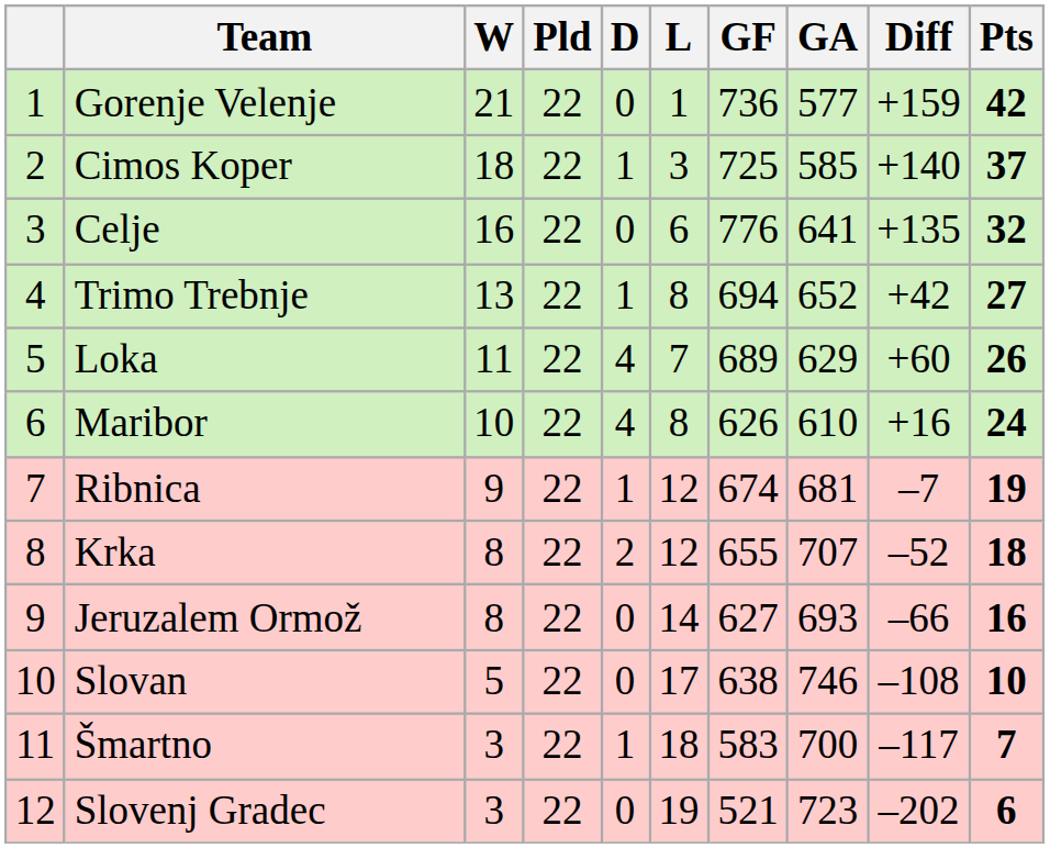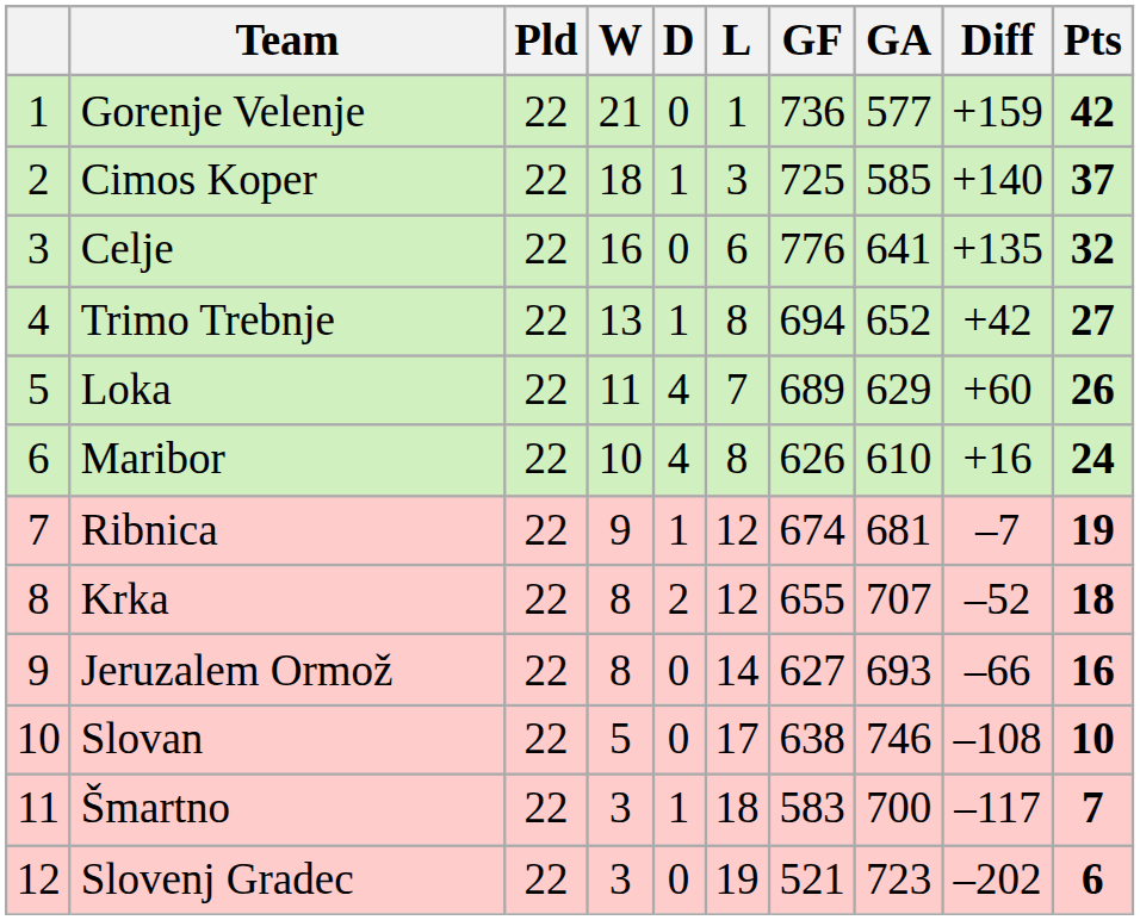 <table class="wikitable sortable" style="text-align:center">
 <tr>
 <th></th>
 <th width="150">Team</th>
+<th>Pld</th>
 <th>W</th>
-<th>Pld</th>
 <th>D</th>
 <th>L</th>
 <th>GF</th>
 <th>GA</th>
 <th>Diff</th>
 <th>Pts</th>
 </tr>
 <tr style="background: #D0F0C0;">
 <td>1</td>
 <td align="left">Gorenje Velenje</td>
+<td>22</td>
 <td>21</td>
-<td>22</td>
 <td>0</td>
 <td>1</td>
 <td>736</td>
 <td>577</td>
 <td>+159</td>
 <td><strong>42</strong></td>
 </tr>
 <tr style="background: #D0F0C0;">
 <td>2</td>
 <td align="left">Cimos Koper</td>
+<td>22</td>
 <td>18</td>
-<td>22</td>
 <td>1</td>
 <td>3</td>
 <td>725</td>
 <td>585</td>
 <td>+140</td>
 <td><strong>37</strong></td>
 </tr>
 <tr style="background: #D0F0C0;">
 <td>3</td>
 <td align="left">Celje</td>
+<td>22</td>
 <td>16</td>
-<td>22</td>
 <td>0</td>
 <td>6</td>
 <td>776</td>
 <td>641</td>
 <td>+135</td>
 <td><strong>32</strong></td>
 </tr>
 <tr style="background: #D0F0C0;">
 <td>4</td>
 <td align="left">Trimo Trebnje</td>
+<td>22</td>
 <td>13</td>
-<td>22</td>
 <td>1</td>
 <td>8</td>
 <td>694</td>
 <td>652</td>
 <td>+42</td>
 <td><strong>27</strong></td>
 </tr>
 <tr style="background: #D0F0C0;">
 <td>5</td>
 <td align="left">Loka</td>
+<td>22</td>
 <td>11</td>
-<td>22</td>
 <td>4</td>
 <td>7</td>
 <td>689</td>
 <td>629</td>
 <td>+60</td>
 <td><strong>26</strong></td>
 </tr>
 <tr style="background: #D0F0C0;">
 <td>6</td>
 <td align="left">Maribor</td>
+<td>22</td>
 <td>10</td>
-<td>22</td>
 <td>4</td>
 <td>8</td>
 <td>626</td>
 <td>610</td>
 <td>+16</td>
 <td><strong>24</strong></td>
 </tr>
 <tr style="background: #FFCCCC;">
 <td>7</td>
 <td align="left">Ribnica</td>
+<td>22</td>
 <td>9</td>
-<td>22</td>
 <td>1</td>
 <td>12</td>
 <td>674</td>
 <td>681</td>
 <td>–7</td>
 <td><strong>19</strong></td>
 </tr>
 <tr style="background: #FFCCCC;">
 <td>8</td>
 <td align="left">Krka</td>
+<td>22</td>
 <td>8</td>
-<td>22</td>
 <td>2</td>
 <td>12</td>
 <td>655</td>
 <td>707</td>
 <td>–52</td>
 <td><strong>18</strong></td>
 </tr>
 <tr style="background: #FFCCCC;">
 <td>9</td>
 <td align="left">Jeruzalem Ormož</td>
+<td>22</td>
 <td>8</td>
-<td>22</td>
 <td>0</td>
 <td>14</td>
 <td>627</td>
 <td>693</td>
 <td>–66</td>
 <td><strong>16</strong></td>
 </tr>
 <tr style="background: #FFCCCC;">
 <td>10</td>
 <td align="left">Slovan</td>
+<td>22</td>
 <td>5</td>
-<td>22</td>
 <td>0</td>
 <td>17</td>
 <td>638</td>
 <td>746</td>
 <td>–108</td>
 <td><strong>10</strong></td>
 </tr>
 <tr style="background: #FFCCCC;">
 <td>11</td>
 <td align="left">Šmartno</td>
+<td>22</td>
 <td>3</td>
-<td>22</td>
 <td>1</td>
 <td>18</td>
 <td>583</td>
 <td>700</td>
 <td>–117</td>
 <td><strong>7</strong></td>
 </tr>
 <tr style="background: #FFCCCC;">
 <td>12</td>
 <td align="left">Slovenj Gradec</td>
+<td>22</td>
 <td>3</td>
-<td>22</td>
 <td>0</td>
 <td>19</td>
 <td>521</td>
 <td>723</td>
 <td>–202</td>
 <td><strong>6</strong></td>
 </tr>
 </table>
